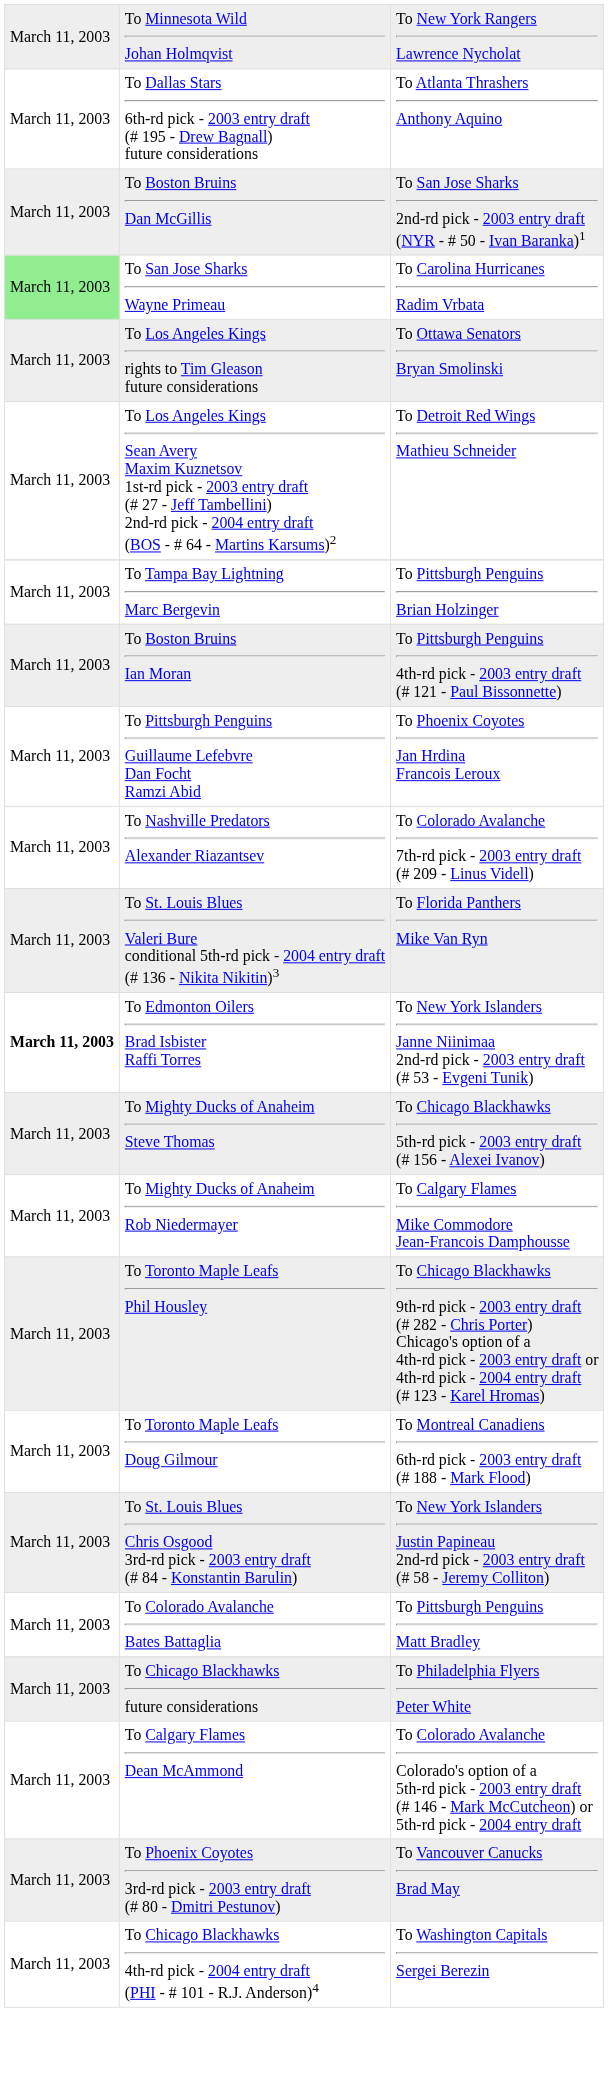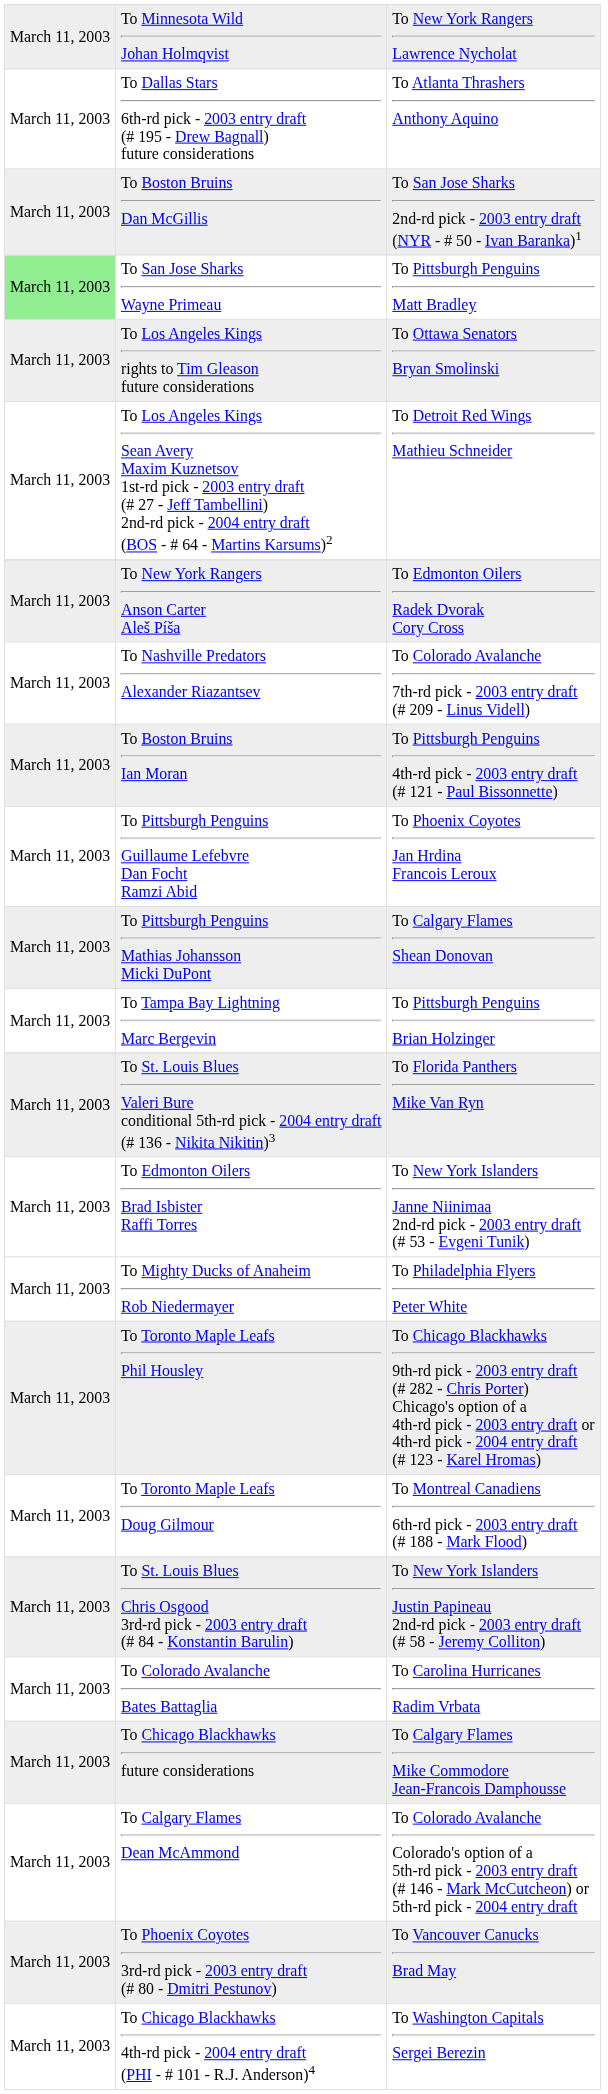 <table border=1 style="border-collapse:collapse" bordercolor="#DFDFDF"  cellpadding="5">
 <tr bgcolor="#eeeeee">
 <td>March 11, 2003</td>
 <td valign="top">To <a href='#'>Minnesota Wild</a><hr><a href='#'>Johan Holmqvist</a></td>
 <td valign="top">To <a href='#'>New York Rangers</a><hr><a href='#'>Lawrence Nycholat</a></td>
 </tr>
 <tr>
 <td>March 11, 2003</td>
 <td valign="top">To <a href='#'>Dallas Stars</a><hr>6th-rd pick - <a href='#'>2003 entry draft</a><br>(# 195 - <a href='#'>Drew Bagnall</a>)<br>future considerations</td>
 <td valign="top">To <a href='#'>Atlanta Thrashers</a><hr><a href='#'>Anthony Aquino</a></td>
 </tr>
 <tr bgcolor="#eeeeee">
 <td>March 11, 2003</td>
 <td valign="top">To <a href='#'>Boston Bruins</a><hr><a href='#'>Dan McGillis</a></td>
 <td valign="top">To <a href='#'>San Jose Sharks</a><hr>2nd-rd pick - <a href='#'>2003 entry draft</a><br>(<a href='#'>NYR</a> - # 50 -  <a href='#'>Ivan Baranka</a>)<sup>1</sup></td>
 </tr>
 <tr>
 <td style="background: lightgreen;">March 11, 2003</td>
 <td valign="top">To <a href='#'>San Jose Sharks</a> <hr><a href='#'>Wayne Primeau</a></td>
-<td valign="top">To <a href='#'>Carolina Hurricanes</a><hr><a href='#'>Radim Vrbata</a></td>
+<td valign="top">To <a href='#'>Pittsburgh Penguins</a> <hr><a href='#'>Matt Bradley</a></td>
 </tr>
 <tr bgcolor="#eeeeee">
 <td>March 11, 2003</td>
 <td valign="top">To <a href='#'>Los Angeles Kings</a><hr>rights to <a href='#'>Tim Gleason</a><br>future considerations</td>
 <td valign="top">To <a href='#'>Ottawa Senators</a><hr><a href='#'>Bryan Smolinski</a></td>
 </tr>
 <tr>
 <td>March 11, 2003</td>
 <td valign="top">To <a href='#'>Los Angeles Kings</a><hr><a href='#'>Sean Avery</a><br><a href='#'>Maxim Kuznetsov</a><br>1st-rd pick - <a href='#'>2003 entry draft</a><br>(# 27 - <a href='#'>Jeff Tambellini</a>)<br>2nd-rd pick - <a href='#'>2004 entry draft</a><br>(<a href='#'>BOS</a> - # 64 - <a href='#'>Martins Karsums</a>)<sup>2</sup></td>
 <td valign="top">To <a href='#'>Detroit Red Wings</a><hr><a href='#'>Mathieu Schneider</a></td>
 </tr>
 <tr>
 </tr>
+<tr bgcolor="#eeeeee">
+<td>March 11, 2003</td>
+<td valign="top">To <a href='#'>New York Rangers</a><hr><a href='#'>Anson Carter</a><br><a href='#'>Aleš Píša</a></td>
+<td valign="top">To <a href='#'>Edmonton Oilers</a><hr><a href='#'>Radek Dvorak</a><br><a href='#'>Cory Cross</a></td>
+</tr>
 <tr>
 <td>March 11, 2003</td>
-<td valign="top">To <a href='#'>Tampa Bay Lightning</a><hr><a href='#'>Marc Bergevin</a></td>
-<td valign="top">To <a href='#'>Pittsburgh Penguins</a><hr><a href='#'>Brian Holzinger</a></td>
+<td valign="top">To <a href='#'>Nashville Predators</a><hr><a href='#'>Alexander Riazantsev</a></td>
+<td valign="top">To <a href='#'>Colorado Avalanche</a><hr>7th-rd pick - <a href='#'>2003 entry draft</a><br>(# 209 - <a href='#'>Linus Videll</a>)</td>
 </tr>
 <tr bgcolor="#eeeeee">
 <td>March 11, 2003</td>
 <td valign="top">To <a href='#'>Boston Bruins</a><hr><a href='#'>Ian Moran</a></td>
 <td valign="top">To <a href='#'>Pittsburgh Penguins</a><hr>4th-rd pick - <a href='#'>2003 entry draft</a><br>(# 121 - <a href='#'>Paul Bissonnette</a>)</td>
 </tr>
 <tr>
 <td>March 11, 2003</td>
 <td valign="top">To <a href='#'>Pittsburgh Penguins</a><hr><a href='#'>Guillaume Lefebvre</a><br><a href='#'>Dan Focht</a><br><a href='#'>Ramzi Abid</a></td>
 <td valign="top">To <a href='#'>Phoenix Coyotes</a><hr><a href='#'>Jan Hrdina</a><br><a href='#'>Francois Leroux</a></td>
 </tr>
+<tr bgcolor="#eeeeee">
+<td>March 11, 2003</td>
+<td valign="top">To <a href='#'>Pittsburgh Penguins</a><hr><a href='#'>Mathias Johansson</a><br><a href='#'>Micki DuPont</a></td>
+<td valign="top">To <a href='#'>Calgary Flames</a><hr><a href='#'>Shean Donovan</a></td>
+</tr>
 <tr>
 <td>March 11, 2003</td>
-<td valign="top">To <a href='#'>Nashville Predators</a><hr><a href='#'>Alexander Riazantsev</a></td>
-<td valign="top">To <a href='#'>Colorado Avalanche</a><hr>7th-rd pick - <a href='#'>2003 entry draft</a><br>(# 209 - <a href='#'>Linus Videll</a>)</td>
+<td valign="top">To <a href='#'>Tampa Bay Lightning</a><hr><a href='#'>Marc Bergevin</a></td>
+<td valign="top">To <a href='#'>Pittsburgh Penguins</a><hr><a href='#'>Brian Holzinger</a></td>
 </tr>
 <tr>
 </tr>
 <tr bgcolor="#eeeeee">
 <td>March 11, 2003</td>
 <td valign="top">To <a href='#'>St. Louis Blues</a><hr><a href='#'>Valeri Bure</a><br>conditional 5th-rd pick - <a href='#'>2004 entry draft</a> <br>(# 136 - <a href='#'>Nikita Nikitin</a>)<sup>3</sup></td>
 <td valign="top">To <a href='#'>Florida Panthers</a><hr><a href='#'>Mike Van Ryn</a></td>
 </tr>
 <tr>
-<td><strong>March 11, 2003</strong></td>
+<td>March 11, 2003</td>
 <td valign="top">To <a href='#'>Edmonton Oilers</a><hr><a href='#'>Brad Isbister</a><br><a href='#'>Raffi Torres</a></td>
 <td valign="top">To <a href='#'>New York Islanders</a><hr><a href='#'>Janne Niinimaa</a><br>2nd-rd pick - <a href='#'>2003 entry draft</a><br>(# 53 - <a href='#'>Evgeni Tunik</a>)</td>
-</tr>
-<tr bgcolor="#eeeeee">
-<td>March 11, 2003</td>
-<td valign="top">To <a href='#'>Mighty Ducks of Anaheim</a><hr><a href='#'> Steve Thomas</a></td>
-<td valign="top">To <a href='#'>Chicago Blackhawks</a><hr>5th-rd pick - <a href='#'>2003 entry draft</a><br>(# 156 - <a href='#'>Alexei Ivanov</a>)</td>
 </tr>
 <tr>
 <td>March 11, 2003</td>
 <td valign="top">To <a href='#'>Mighty Ducks of Anaheim</a><hr><a href='#'>Rob Niedermayer</a></td>
-<td valign="top">To <a href='#'>Calgary Flames</a><hr><a href='#'>Mike Commodore</a><br><a href='#'>Jean-Francois Damphousse</a></td>
+<td valign="top">To <a href='#'>Philadelphia Flyers</a><hr><a href='#'> Peter White</a></td>
 </tr>
 <tr bgcolor="#eeeeee">
 <td>March 11, 2003</td>
 <td valign="top">To <a href='#'>Toronto Maple Leafs</a><hr><a href='#'>Phil Housley</a></td>
 <td valign="top">To <a href='#'>Chicago Blackhawks</a><hr>9th-rd pick - <a href='#'>2003 entry draft</a><br>(# 282 - <a href='#'> Chris Porter</a>)<br>Chicago's option of a<br>4th-rd pick - <a href='#'>2003 entry draft</a> or <br>4th-rd pick - <a href='#'>2004 entry draft</a><br>(# 123 - <a href='#'>Karel Hromas</a>)</td>
 </tr>
 <tr>
 <td>March 11, 2003</td>
 <td valign="top">To <a href='#'>Toronto Maple Leafs</a><hr><a href='#'>Doug Gilmour</a></td>
 <td valign="top">To <a href='#'>Montreal Canadiens</a><hr>6th-rd pick - <a href='#'>2003 entry draft</a><br>(# 188 - <a href='#'> Mark Flood</a>)</td>
 </tr>
 <tr bgcolor="#eeeeee">
 <td>March 11, 2003</td>
 <td valign="top">To <a href='#'>St. Louis Blues</a><hr><a href='#'>Chris Osgood</a><br>3rd-rd pick - <a href='#'>2003 entry draft</a><br>(# 84 - <a href='#'>Konstantin Barulin</a>)</td>
 <td valign="top">To <a href='#'>New York Islanders</a><hr><a href='#'>Justin Papineau</a><br>2nd-rd pick - <a href='#'>2003 entry draft</a><br>(# 58 - <a href='#'>Jeremy Colliton</a>)</td>
 </tr>
 <tr>
 <td>March 11, 2003</td>
 <td valign="top">To <a href='#'>Colorado Avalanche</a><hr><a href='#'>Bates Battaglia</a></td>
-<td valign="top">To <a href='#'>Pittsburgh Penguins</a> <hr><a href='#'>Matt Bradley</a></td>
+<td valign="top">To <a href='#'>Carolina Hurricanes</a><hr><a href='#'>Radim Vrbata</a></td>
 </tr>
 <tr bgcolor="#eeeeee">
 <td>March 11, 2003</td>
 <td valign="top">To <a href='#'>Chicago Blackhawks</a><hr>future considerations</td>
-<td valign="top">To <a href='#'>Philadelphia Flyers</a><hr><a href='#'> Peter White</a></td>
+<td valign="top">To <a href='#'>Calgary Flames</a><hr><a href='#'>Mike Commodore</a><br><a href='#'>Jean-Francois Damphousse</a></td>
 </tr>
 <tr>
 <td>March 11, 2003</td>
 <td valign="top">To <a href='#'>Calgary Flames</a><hr><a href='#'>Dean McAmmond</a></td>
 <td valign="top">To <a href='#'>Colorado Avalanche</a><hr>Colorado's option of a<br>5th-rd pick - <a href='#'>2003 entry draft</a><br>(# 146 - <a href='#'>Mark McCutcheon</a>) or <br>5th-rd pick - <a href='#'>2004 entry draft</a></td>
 </tr>
 <tr bgcolor="#eeeeee">
 <td>March 11, 2003</td>
 <td valign="top">To <a href='#'>Phoenix Coyotes</a><hr>3rd-rd pick - <a href='#'>2003 entry draft</a><br>(# 80 - <a href='#'>Dmitri Pestunov</a>)</td>
 <td valign="top">To <a href='#'>Vancouver Canucks</a><hr><a href='#'>Brad May</a></td>
 </tr>
 <tr>
 <td>March 11, 2003</td>
 <td valign="top">To <a href='#'>Chicago Blackhawks</a><hr>4th-rd pick - <a href='#'>2004 entry draft</a><br>(<a href='#'>PHI</a> - # 101 -  R.J. Anderson)<sup>4</sup></td>
 <td valign="top">To <a href='#'>Washington Capitals</a><hr><a href='#'>Sergei Berezin</a></td>
 </tr>
 </table>
